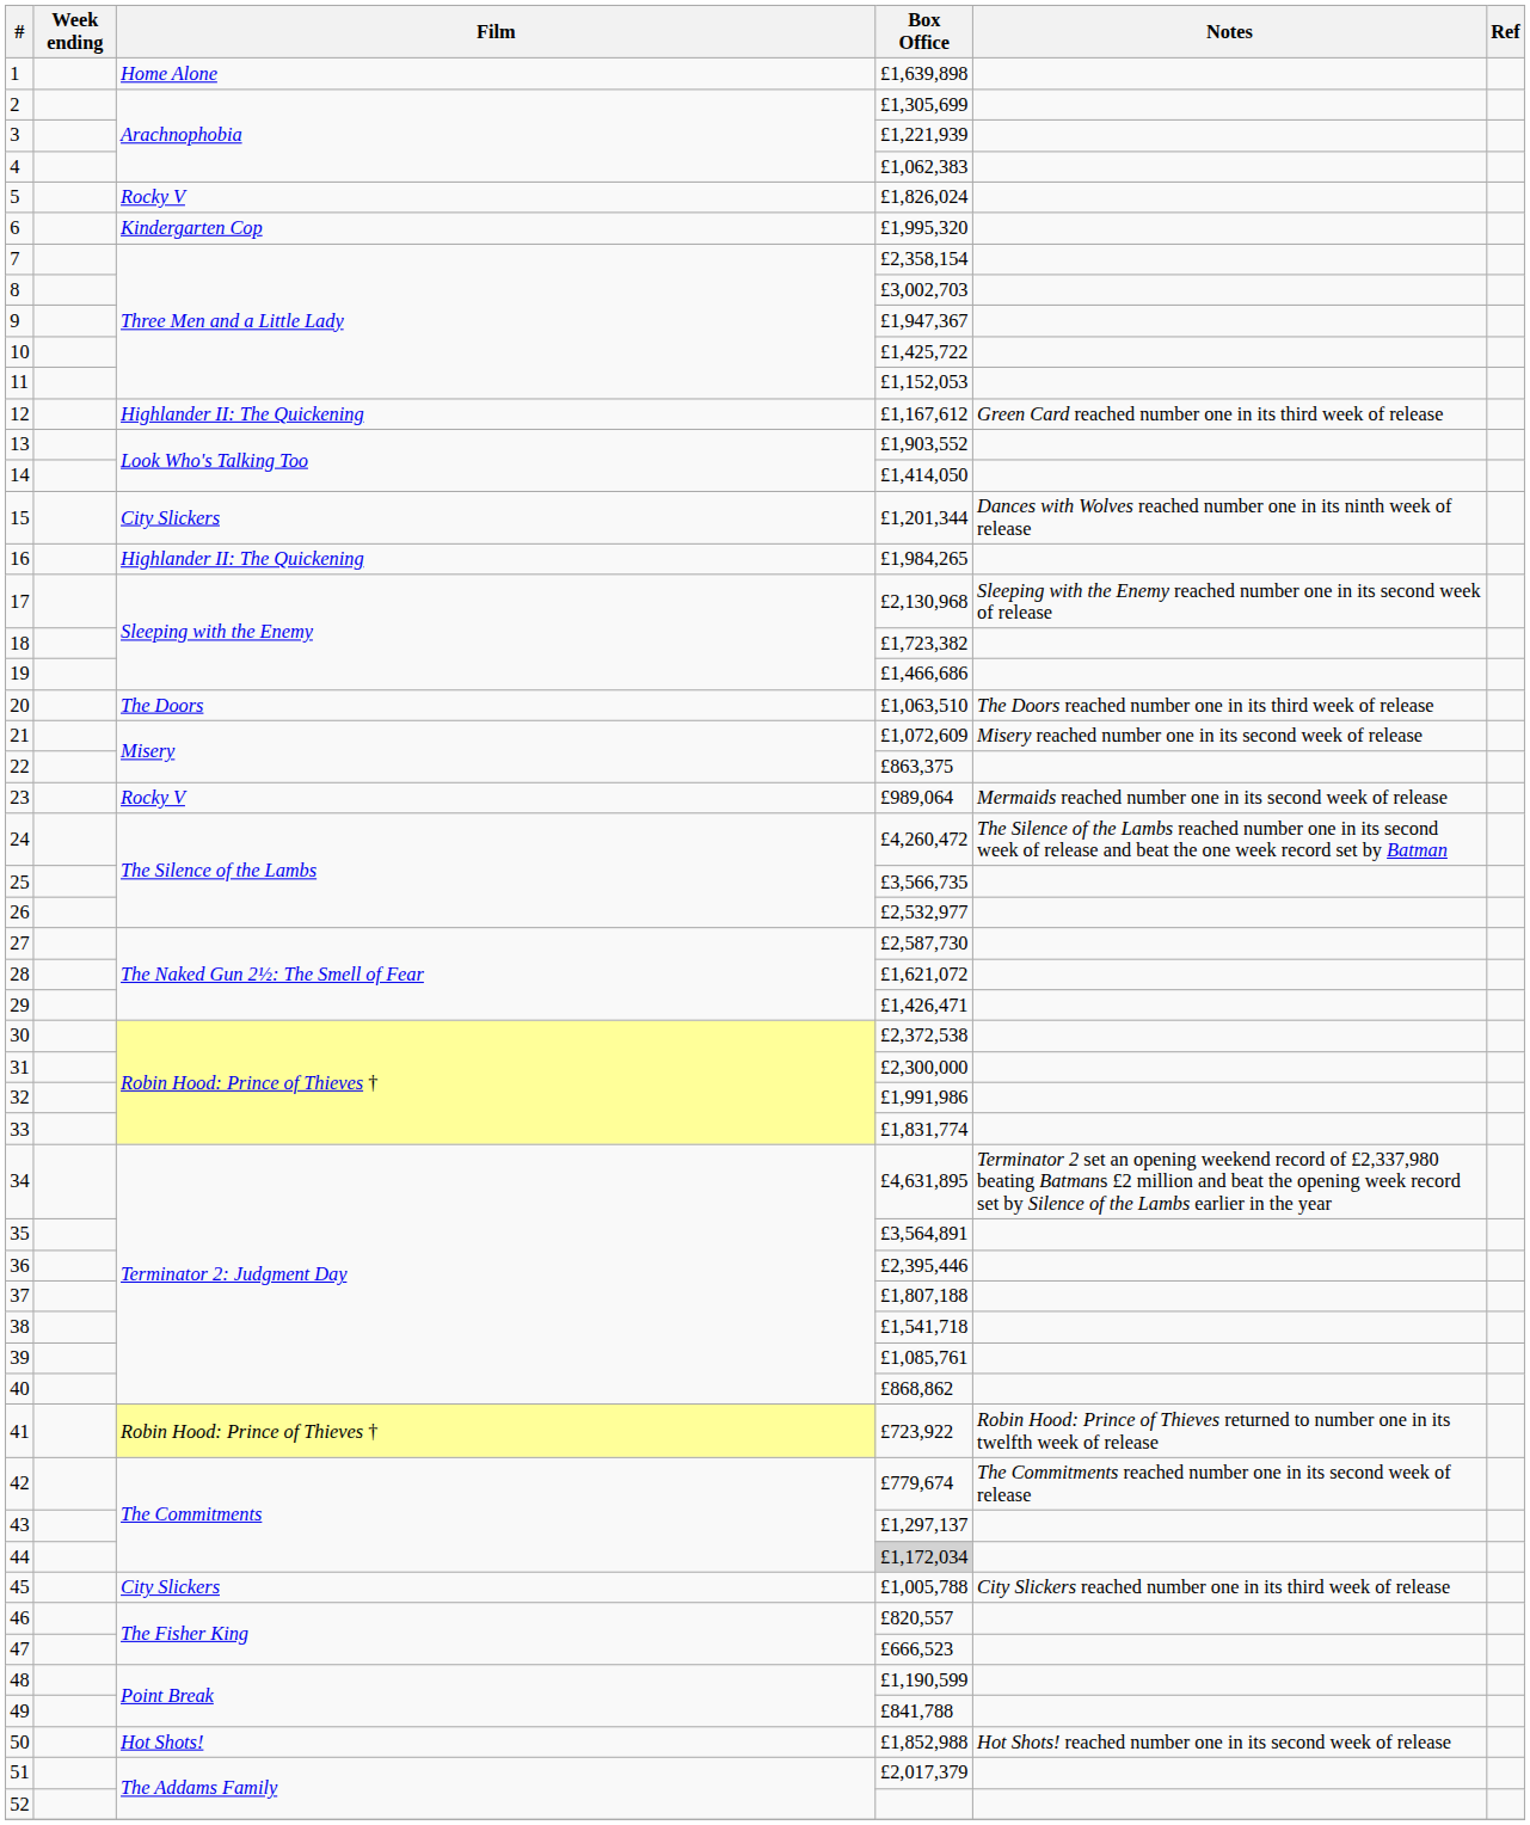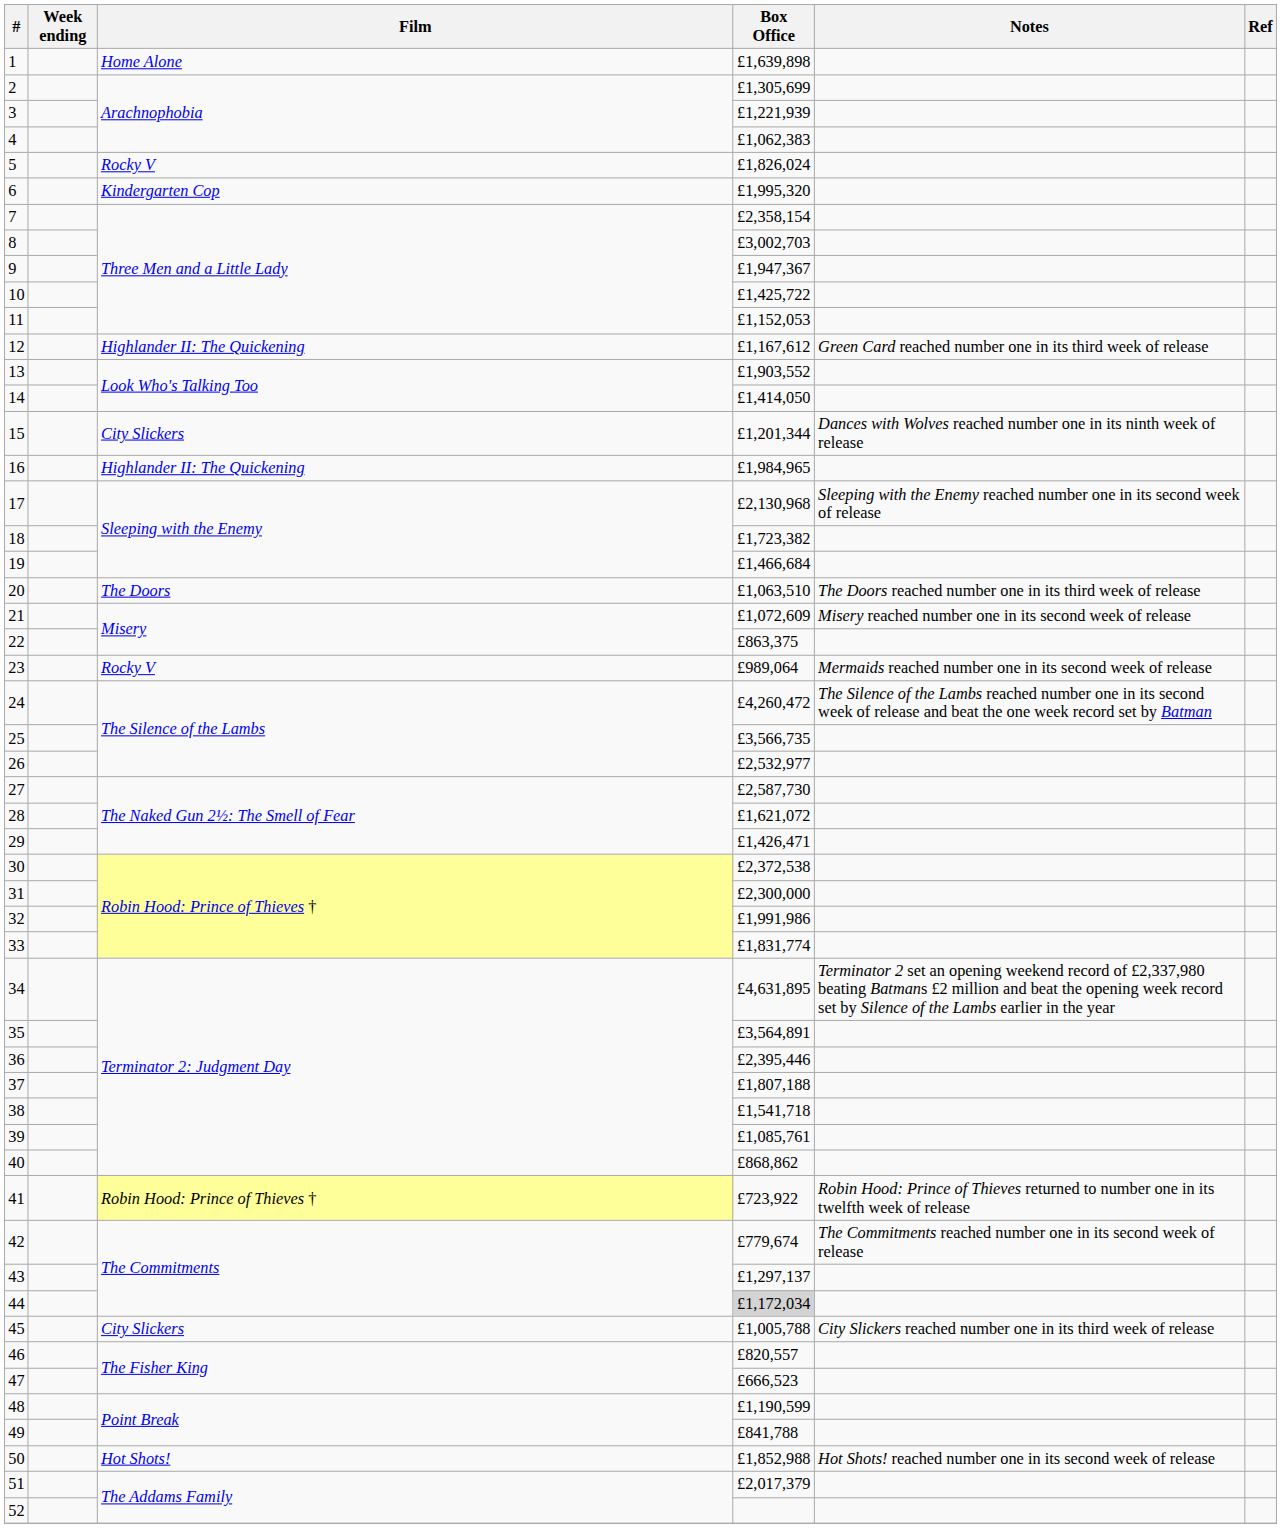 <table class="wikitable sortable">
 <tr>
 <th abbr="Week">#</th>
 <th abbr="Date">Week ending</th>
 <th width="50%">Film</th>
 <th abbr="Box Office">Box Office</th>
 <th>Notes</th>
 <th>Ref</th>
 </tr>
 <tr>
 <td>1</td>
 <td></td>
 <td><em><a href='#'>Home Alone</a></em></td>
 <td>£1,639,898</td>
 <td></td>
 <td></td>
 </tr>
 <tr>
 <td>2</td>
 <td></td>
 <td rowspan="3"><em><a href='#'>Arachnophobia</a></em></td>
 <td>£1,305,699</td>
 <td></td>
 <td></td>
 </tr>
 <tr>
 <td>3</td>
 <td></td>
 <td>£1,221,939</td>
 <td></td>
 <td></td>
 </tr>
 <tr>
 <td>4</td>
 <td></td>
 <td>£1,062,383</td>
 <td></td>
 <td></td>
 </tr>
 <tr>
 <td>5</td>
 <td></td>
 <td><em><a href='#'>Rocky V</a></em></td>
 <td>£1,826,024</td>
 <td></td>
 <td></td>
 </tr>
 <tr>
 <td>6</td>
 <td></td>
 <td><em><a href='#'>Kindergarten Cop</a></em></td>
 <td>£1,995,320</td>
 <td></td>
 <td></td>
 </tr>
 <tr>
 <td>7</td>
 <td></td>
 <td rowspan="5"><em><a href='#'>Three Men and a Little Lady</a></em></td>
 <td>£2,358,154</td>
 <td></td>
 <td></td>
 </tr>
 <tr>
 <td>8</td>
 <td></td>
 <td>£3,002,703</td>
 <td></td>
 <td></td>
 </tr>
 <tr>
 <td>9</td>
 <td></td>
 <td>£1,947,367</td>
 <td></td>
 <td></td>
 </tr>
 <tr>
 <td>10</td>
 <td></td>
 <td>£1,425,722</td>
 <td></td>
 <td></td>
 </tr>
 <tr>
 <td>11</td>
 <td></td>
 <td>£1,152,053</td>
 <td></td>
 <td></td>
 </tr>
 <tr>
 <td>12</td>
 <td></td>
 <td><em><a href='#'>Highlander II: The Quickening</a></em></td>
 <td>£1,167,612</td>
 <td><em>Green Card</em> reached number one in its third week of release</td>
 <td></td>
 </tr>
 <tr>
 <td>13</td>
 <td></td>
 <td rowspan="2"><em><a href='#'>Look Who's Talking Too</a></em></td>
 <td>£1,903,552</td>
 <td></td>
 <td></td>
 </tr>
 <tr>
 <td>14</td>
 <td></td>
 <td>£1,414,050</td>
 <td></td>
 <td></td>
 </tr>
 <tr>
 <td>15</td>
 <td></td>
 <td><em><a href='#'>City Slickers</a></em></td>
 <td>£1,201,344</td>
 <td><em>Dances with Wolves</em> reached number one in its ninth week of release</td>
 <td></td>
 </tr>
 <tr>
 <td>16</td>
 <td></td>
 <td><em><a href='#'>Highlander II: The Quickening</a></em></td>
-<td>£1,984,265</td>
+<td>£1,984,965</td>
 <td></td>
 <td></td>
 </tr>
 <tr>
 <td>17</td>
 <td></td>
 <td rowspan="3"><em><a href='#'>Sleeping with the Enemy</a></em></td>
 <td>£2,130,968</td>
 <td><em>Sleeping with the Enemy</em> reached number one in its second week of release</td>
 <td></td>
 </tr>
 <tr>
 <td>18</td>
 <td></td>
 <td>£1,723,382</td>
 <td></td>
 <td></td>
 </tr>
 <tr>
 <td>19</td>
 <td></td>
-<td>£1,466,686</td>
+<td>£1,466,684</td>
 <td></td>
 <td></td>
 </tr>
 <tr>
 <td>20</td>
 <td></td>
 <td><em><a href='#'>The Doors</a></em></td>
 <td>£1,063,510</td>
 <td><em>The Doors</em> reached number one in its third week of release</td>
 <td></td>
 </tr>
 <tr>
 <td>21</td>
 <td></td>
 <td rowspan="2"><em><a href='#'>Misery</a></em></td>
 <td>£1,072,609</td>
 <td><em>Misery</em> reached number one in its second week of release</td>
 <td></td>
 </tr>
 <tr>
 <td>22</td>
 <td></td>
 <td>£863,375</td>
 <td></td>
 <td></td>
 </tr>
 <tr>
 <td>23</td>
 <td></td>
 <td><em><a href='#'>Rocky V</a></em></td>
 <td>£989,064</td>
 <td><em>Mermaids</em> reached number one in its second week of release</td>
 <td></td>
 </tr>
 <tr>
 <td>24</td>
 <td></td>
 <td rowspan="3"><em><a href='#'>The Silence of the Lambs</a></em></td>
 <td>£4,260,472</td>
 <td><em>The Silence of the Lambs</em> reached number one in its second week of release and beat the one week record set by <em><a href='#'>Batman</a></em></td>
 <td></td>
 </tr>
 <tr>
 <td>25</td>
 <td></td>
 <td>£3,566,735</td>
 <td></td>
 <td></td>
 </tr>
 <tr>
 <td>26</td>
 <td></td>
 <td>£2,532,977</td>
 <td></td>
 <td></td>
 </tr>
 <tr>
 <td>27</td>
 <td></td>
 <td rowspan="3"><em><a href='#'>The Naked Gun 2½: The Smell of Fear</a></em></td>
 <td>£2,587,730</td>
 <td></td>
 <td></td>
 </tr>
 <tr>
 <td>28</td>
 <td></td>
 <td>£1,621,072</td>
 <td></td>
 <td></td>
 </tr>
 <tr>
 <td>29</td>
 <td></td>
 <td>£1,426,471</td>
 <td></td>
 <td></td>
 </tr>
 <tr>
 <td>30</td>
 <td></td>
 <td rowspan="4" style="background-color:#FFFF99"><em><a href='#'>Robin Hood: Prince of Thieves</a></em> †</td>
 <td>£2,372,538</td>
 <td></td>
 <td></td>
 </tr>
 <tr>
 <td>31</td>
 <td></td>
 <td>£2,300,000</td>
 <td></td>
 <td></td>
 </tr>
 <tr>
 <td>32</td>
 <td></td>
 <td>£1,991,986</td>
 <td></td>
 <td></td>
 </tr>
 <tr>
 <td>33</td>
 <td></td>
 <td>£1,831,774</td>
 <td></td>
 <td></td>
 </tr>
 <tr>
 <td>34</td>
 <td></td>
 <td rowspan="7"><em><a href='#'>Terminator 2: Judgment Day</a></em></td>
 <td>£4,631,895</td>
 <td><em>Terminator 2</em> set an opening weekend record of £2,337,980 beating <em>Batman</em>s £2 million and beat the opening week record set by <em>Silence of the Lambs</em> earlier in the year</td>
 <td></td>
 </tr>
 <tr>
 <td>35</td>
 <td></td>
 <td>£3,564,891</td>
 <td></td>
 <td></td>
 </tr>
 <tr>
 <td>36</td>
 <td></td>
 <td>£2,395,446</td>
 <td></td>
 <td></td>
 </tr>
 <tr>
 <td>37</td>
 <td></td>
 <td>£1,807,188</td>
 <td></td>
 <td></td>
 </tr>
 <tr>
 <td>38</td>
 <td></td>
 <td>£1,541,718</td>
 <td></td>
 <td></td>
 </tr>
 <tr>
 <td>39</td>
 <td></td>
 <td>£1,085,761</td>
 <td></td>
 <td></td>
 </tr>
 <tr>
 <td>40</td>
 <td></td>
 <td>£868,862</td>
 <td></td>
 <td></td>
 </tr>
 <tr>
 <td>41</td>
 <td></td>
 <td style="background-color:#FFFF99"><em>Robin Hood: Prince of Thieves</em> †</td>
 <td>£723,922</td>
 <td><em>Robin Hood: Prince of Thieves</em> returned to number one in its twelfth week of release</td>
 <td></td>
 </tr>
 <tr>
 <td>42</td>
 <td></td>
 <td rowspan="3"><em><a href='#'>The Commitments</a></em></td>
 <td>£779,674</td>
 <td><em>The Commitments</em> reached number one in its second week of release</td>
 <td></td>
 </tr>
 <tr>
 <td>43</td>
 <td></td>
 <td>£1,297,137</td>
 <td></td>
 <td></td>
 </tr>
 <tr>
 <td>44</td>
 <td></td>
 <td style="background: lightgrey;">£1,172,034</td>
 <td></td>
 <td></td>
 </tr>
 <tr>
 <td>45</td>
 <td></td>
 <td><em><a href='#'>City Slickers</a></em></td>
 <td>£1,005,788</td>
 <td><em>City Slickers</em> reached number one in its third week of release</td>
 <td></td>
 </tr>
 <tr>
 <td>46</td>
 <td></td>
 <td rowspan="2"><em><a href='#'>The Fisher King</a></em></td>
 <td>£820,557</td>
 <td></td>
 <td></td>
 </tr>
 <tr>
 <td>47</td>
 <td></td>
 <td>£666,523</td>
 <td></td>
 <td></td>
 </tr>
 <tr>
 <td>48</td>
 <td></td>
 <td rowspan="2"><em><a href='#'>Point Break</a></em></td>
 <td>£1,190,599</td>
 <td></td>
 <td></td>
 </tr>
 <tr>
 <td>49</td>
 <td></td>
 <td>£841,788</td>
 <td></td>
 <td></td>
 </tr>
 <tr>
 <td>50</td>
 <td></td>
 <td><em><a href='#'>Hot Shots!</a></em></td>
 <td>£1,852,988</td>
 <td><em>Hot Shots!</em> reached number one in its second week of release</td>
 <td></td>
 </tr>
 <tr>
 <td>51</td>
 <td></td>
 <td rowspan="2"><em><a href='#'>The Addams Family</a></em></td>
 <td>£2,017,379</td>
 <td></td>
 <td></td>
 </tr>
 <tr>
 <td>52</td>
 <td></td>
 <td></td>
 <td></td>
 <td></td>
 </tr>
 <tr>
 </tr>
 </table>
